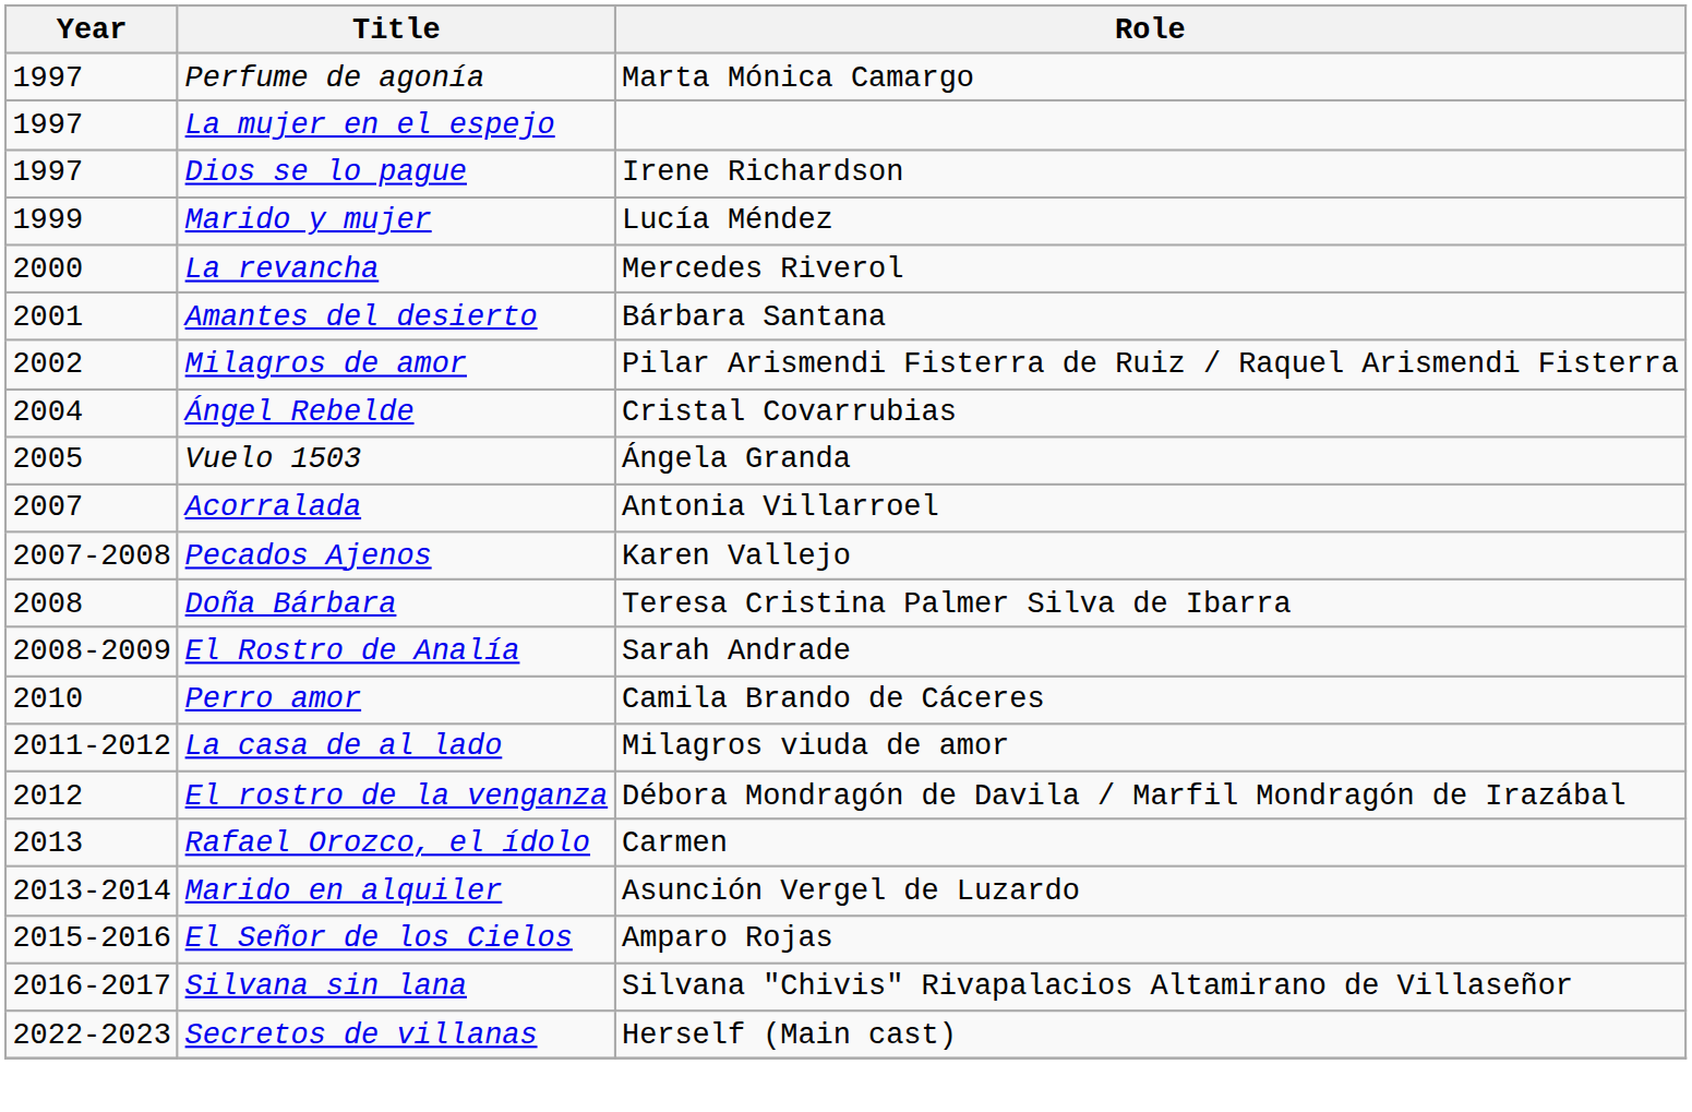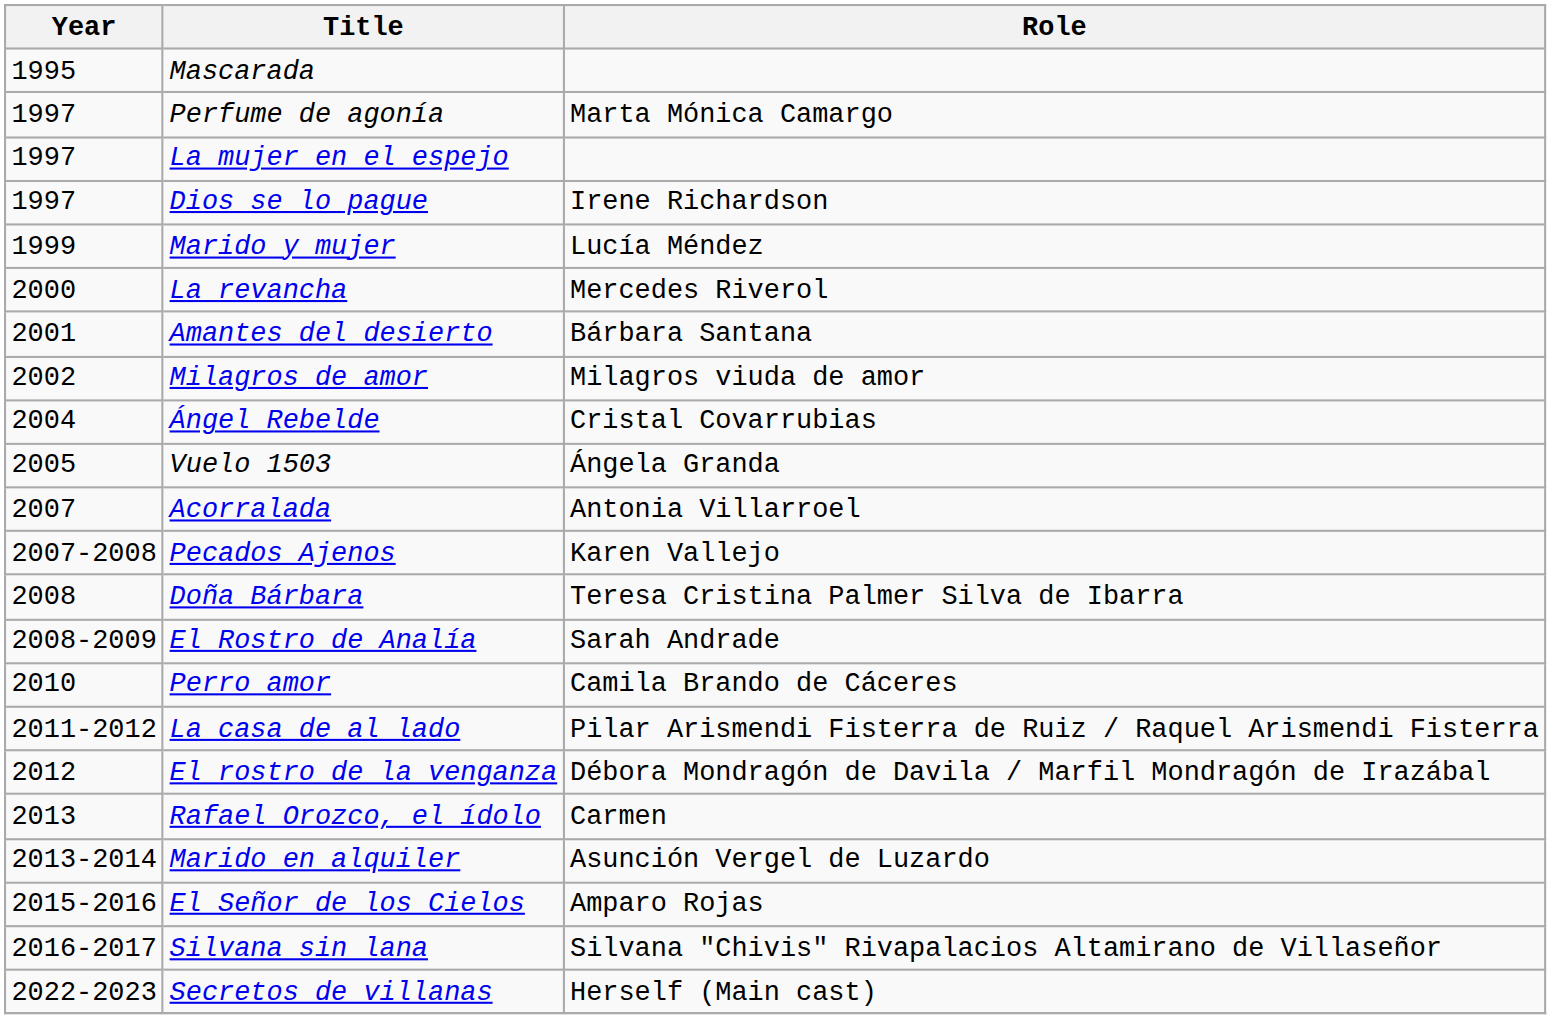 <table class="wikitable sortable">
 <tr>
 <th>Year</th>
 <th>Title</th>
 <th>Role</th>
+</tr>
+<tr>
+<td>1995</td>
+<td><em>Mascarada</em></td>
+<td></td>
 </tr>
 <tr>
 <td>1997</td>
 <td><em>Perfume de agonía</em></td>
 <td>Marta Mónica Camargo</td>
 </tr>
 <tr>
 <td>1997</td>
 <td><em><a href='#'>La mujer en el espejo</a></em></td>
 <td></td>
 </tr>
 <tr>
 <td>1997</td>
 <td><em><a href='#'>Dios se lo pague</a></em></td>
 <td>Irene Richardson</td>
 </tr>
 <tr>
 <td>1999</td>
 <td><em><a href='#'>Marido y mujer</a></em></td>
 <td>Lucía Méndez</td>
 </tr>
 <tr>
 <td>2000</td>
 <td><em><a href='#'>La revancha</a></em></td>
 <td>Mercedes Riverol</td>
 </tr>
 <tr>
 <td>2001</td>
 <td><em><a href='#'>Amantes del desierto</a></em></td>
 <td>Bárbara Santana</td>
 </tr>
 <tr>
 <td>2002</td>
 <td><em><a href='#'>Milagros de amor</a></em></td>
-<td>Pilar Arismendi Fisterra de Ruiz  / Raquel Arismendi Fisterra</td>
+<td>Milagros viuda de amor</td>
 </tr>
 <tr>
 <td>2004</td>
 <td><em><a href='#'>Ángel Rebelde</a></em></td>
 <td>Cristal Covarrubias</td>
 </tr>
 <tr>
 <td>2005</td>
 <td><em>Vuelo 1503</em></td>
 <td>Ángela Granda</td>
 </tr>
 <tr>
 <td>2007</td>
 <td><em><a href='#'>Acorralada</a></em></td>
 <td>Antonia Villarroel</td>
 </tr>
 <tr>
 <td>2007-2008</td>
 <td><em><a href='#'>Pecados Ajenos</a></em></td>
 <td>Karen Vallejo</td>
 </tr>
 <tr>
 <td>2008</td>
 <td><em><a href='#'>Doña Bárbara</a></em></td>
 <td>Teresa Cristina Palmer Silva de Ibarra</td>
 </tr>
 <tr>
 <td>2008-2009</td>
 <td><em><a href='#'>El Rostro de Analía</a></em></td>
 <td>Sarah Andrade</td>
 </tr>
 <tr>
 <td>2010</td>
 <td><em><a href='#'>Perro amor</a></em></td>
 <td>Camila Brando de Cáceres</td>
 </tr>
 <tr>
 <td>2011-2012</td>
 <td><em><a href='#'>La casa de al lado</a></em></td>
-<td>Milagros viuda de amor</td>
+<td>Pilar Arismendi Fisterra de Ruiz  / Raquel Arismendi Fisterra</td>
 </tr>
 <tr>
 <td>2012</td>
 <td><em><a href='#'>El rostro de la venganza</a></em></td>
 <td>Débora Mondragón de Davila / Marfil Mondragón de Irazábal</td>
 </tr>
 <tr>
 <td>2013</td>
 <td><em><a href='#'>Rafael Orozco, el ídolo</a></em></td>
 <td>Carmen</td>
 </tr>
 <tr>
 <td>2013-2014</td>
 <td><em><a href='#'>Marido en alquiler</a></em></td>
 <td>Asunción Vergel de Luzardo</td>
 </tr>
 <tr>
 <td>2015-2016</td>
 <td><em><a href='#'>El Señor de los Cielos</a></em></td>
 <td>Amparo Rojas</td>
 </tr>
 <tr>
 <td>2016-2017</td>
 <td><em><a href='#'>Silvana sin lana</a></em></td>
 <td>Silvana "Chivis" Rivapalacios Altamirano de Villaseñor</td>
 </tr>
 <tr>
 <td>2022-2023</td>
 <td><em><a href='#'>Secretos de villanas</a></em></td>
 <td>Herself (Main cast)</td>
 </tr>
 <tr>
 </tr>
 </table>
